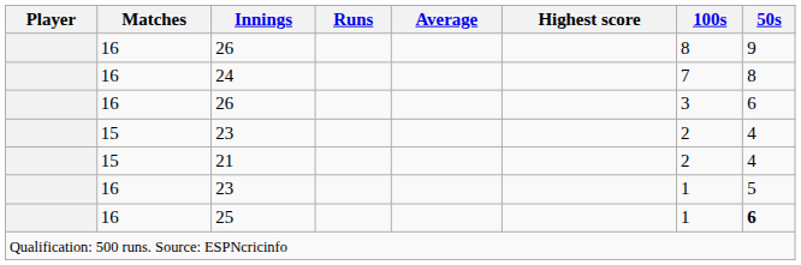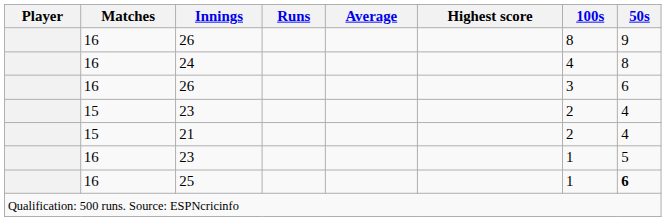 <table class="wikitable sortable plainrowheaders" style="width:80%;">
 <tr>
 <th scope="col">Player</th>
 <th scope="col">Matches</th>
 <th scope="col"><a href='#'>Innings</a></th>
 <th scope="col"><a href='#'>Runs</a></th>
 <th scope="col"><a href='#'>Average</a></th>
 <th scope="col">Highest score</th>
 <th scope="col"><a href='#'>100s</a></th>
 <th scope="col"><a href='#'>50s</a></th>
 </tr>
 <tr>
 <th scope="row"></th>
 <td>16</td>
 <td>26</td>
 <td></td>
 <td></td>
 <td></td>
 <td>8</td>
 <td>9</td>
 </tr>
 <tr>
 <th scope="row"></th>
 <td>16</td>
 <td>24</td>
 <td></td>
 <td></td>
 <td></td>
-<td>7</td>
+<td>4</td>
 <td>8</td>
 </tr>
 <tr>
 <th scope="row"></th>
 <td>16</td>
 <td>26</td>
 <td></td>
 <td></td>
 <td></td>
 <td>3</td>
 <td>6</td>
 </tr>
 <tr>
 <th scope="row"></th>
 <td>15</td>
 <td>23</td>
 <td></td>
 <td></td>
 <td></td>
 <td>2</td>
 <td>4</td>
 </tr>
 <tr>
 <th scope="row"></th>
 <td>15</td>
 <td>21</td>
 <td></td>
 <td></td>
 <td></td>
 <td>2</td>
 <td>4</td>
 </tr>
 <tr>
 <th scope="row"></th>
 <td>16</td>
 <td>23</td>
 <td></td>
 <td></td>
 <td></td>
 <td>1</td>
 <td>5</td>
 </tr>
 <tr>
 <th scope="row"></th>
 <td>16</td>
 <td>25</td>
 <td></td>
 <td></td>
 <td></td>
 <td>1</td>
 <td><strong>6</strong></td>
 </tr>
 <tr class="sortbottom">
 <td colspan="8"><small>Qualification: 500 runs. Source: ESPNcricinfo</small></td>
 </tr>
 </table>
